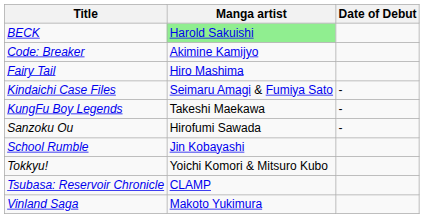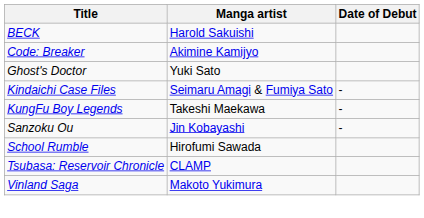 <table class="wikitable sortable">
 <tr>
 <th>Title</th>
 <th>Manga artist</th>
 <th>Date of Debut</th>
 </tr>
 <tr>
 <td><em><a href='#'>BECK</a></em></td>
-<td style="background: lightgreen;"><a href='#'>Harold Sakuishi</a></td>
+<td><a href='#'>Harold Sakuishi</a></td>
 <td></td>
 </tr>
 <tr>
 <td><em><a href='#'>Code: Breaker</a></em></td>
 <td><a href='#'>Akimine Kamijyo</a></td>
 <td></td>
 </tr>
 <tr>
-<td><em><a href='#'>Fairy Tail</a></em></td>
-<td><a href='#'>Hiro Mashima</a></td>
+<td><em>Ghost's Doctor</em></td>
+<td>Yuki Sato</td>
 <td></td>
 </tr>
 <tr>
 <td><em><a href='#'>Kindaichi Case Files</a></em></td>
 <td><a href='#'>Seimaru Amagi</a> & <a href='#'>Fumiya Sato</a></td>
 <td> - <br></td>
 </tr>
 <tr>
 <td><em><a href='#'>KungFu Boy Legends</a></em></td>
 <td>Takeshi Maekawa</td>
 <td> - <br></td>
 </tr>
 <tr>
 <td><em>Sanzoku Ou</em></td>
-<td>Hirofumi Sawada</td>
+<td><a href='#'>Jin Kobayashi</a></td>
 <td> - <br></td>
 </tr>
 <tr>
 <td><em><a href='#'>School Rumble</a></em></td>
-<td><a href='#'>Jin Kobayashi</a></td>
-<td></td>
-</tr>
-<tr>
-<td><em>Tokkyu!</em></td>
-<td>Yoichi Komori & Mitsuro Kubo</td>
+<td>Hirofumi Sawada</td>
 <td></td>
 </tr>
 <tr>
 <td><em><a href='#'>Tsubasa: Reservoir Chronicle</a></em></td>
 <td><a href='#'>CLAMP</a></td>
 <td></td>
 </tr>
 <tr>
 <td><em><a href='#'>Vinland Saga</a></em></td>
 <td><a href='#'>Makoto Yukimura</a></td>
 <td></td>
 </tr>
 </table>
